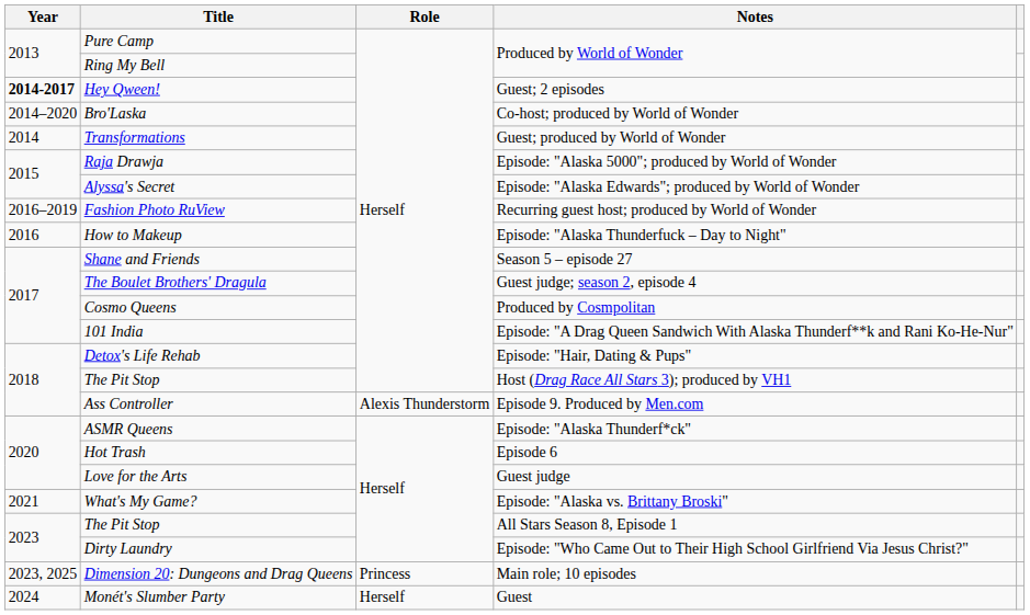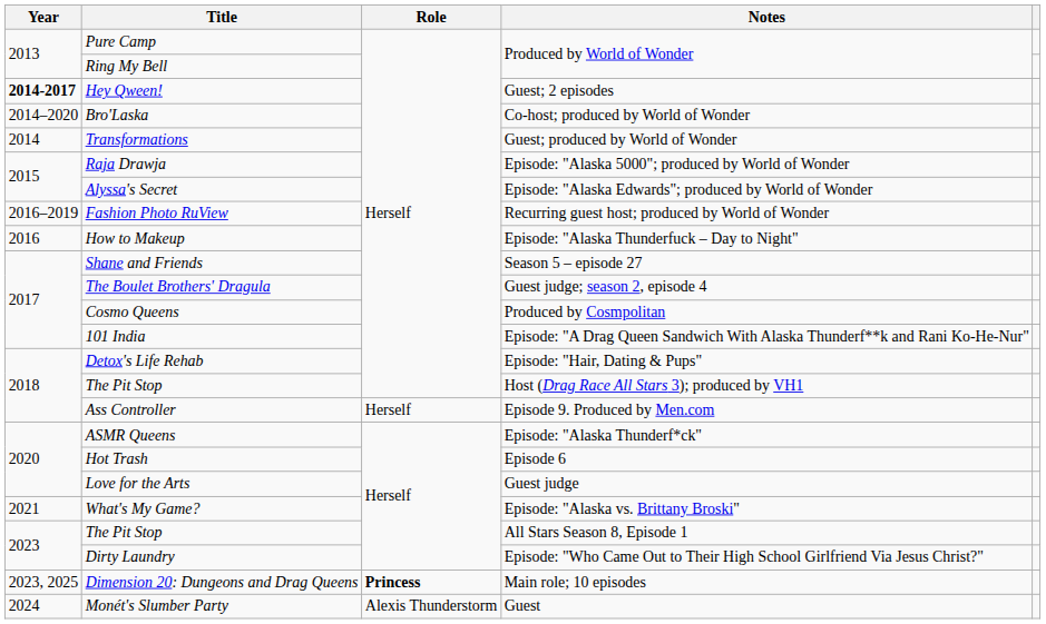 <table class="wikitable">
 <tr>
 <th>Year</th>
 <th>Title</th>
 <th>Role</th>
 <th>Notes</th>
 <th></th>
 </tr>
 <tr>
 <td rowspan="2">2013</td>
 <td><em>Pure Camp</em></td>
 <td rowspan="15">Herself</td>
 <td rowspan="2">Produced by <a href='#'>World of Wonder</a></td>
 <td></td>
 </tr>
 <tr>
 <td><em>Ring My Bell</em></td>
 <td></td>
 </tr>
 <tr>
 <td><strong>2014-2017</strong></td>
 <td><em><a href='#'>Hey Qween!</a></em></td>
 <td>Guest; 2 episodes</td>
 <td></td>
 </tr>
 <tr>
 <td>2014–2020</td>
 <td><em>Bro'Laska</em></td>
 <td>Co-host; produced by World of Wonder</td>
 <td></td>
 </tr>
 <tr>
 <td>2014</td>
 <td><a href='#'><em>Transformations</em></a></td>
 <td>Guest; produced by World of Wonder</td>
 <td></td>
 </tr>
 <tr>
 <td rowspan="2">2015</td>
 <td><em><a href='#'>Raja</a> Drawja</em></td>
 <td>Episode: "Alaska 5000"; produced by World of Wonder</td>
 </tr>
 <tr>
 <td><em><a href='#'>Alyssa</a>'s Secret</em></td>
 <td>Episode: "Alaska Edwards"; produced by World of Wonder</td>
 <td></td>
 </tr>
 <tr>
 <td>2016–2019</td>
 <td><em><a href='#'>Fashion Photo RuView</a></em></td>
 <td>Recurring guest host; produced by World of Wonder</td>
 <td></td>
 </tr>
 <tr>
 <td>2016</td>
 <td><em>How to Makeup</em></td>
 <td>Episode: "Alaska Thunderfuck – Day to Night"</td>
 <td></td>
 </tr>
 <tr>
 <td rowspan="4">2017</td>
 <td><em><a href='#'>Shane</a> and Friends</em></td>
 <td>Season 5 – episode 27</td>
 <td></td>
 </tr>
 <tr>
 <td><em><a href='#'>The Boulet Brothers' Dragula</a></em></td>
 <td>Guest judge; <a href='#'>season 2</a>, episode 4</td>
 <td></td>
 </tr>
 <tr>
 <td><em>Cosmo Queens</em></td>
 <td>Produced by <a href='#'>Cosmpolitan</a></td>
 <td></td>
 </tr>
 <tr>
 <td><em>101 India</em></td>
 <td>Episode: "A Drag Queen Sandwich With Alaska Thunderf**k and Rani Ko-He-Nur"</td>
 <td></td>
 </tr>
 <tr>
 <td rowspan="3">2018</td>
 <td><em><a href='#'>Detox</a>'s Life Rehab</em></td>
 <td>Episode: "Hair, Dating & Pups"</td>
 <td></td>
 </tr>
 <tr>
 <td><em>The Pit Stop</em></td>
 <td>Host (<a href='#'><em>Drag Race All Stars</em> 3</a>); produced by <a href='#'>VH1</a></td>
 <td></td>
 </tr>
 <tr>
 <td><em>Ass Controller</em></td>
-<td>Alexis Thunderstorm</td>
+<td>Herself</td>
 <td>Episode 9. Produced by <a href='#'>Men.com</a></td>
 <td></td>
 </tr>
 <tr>
 <td rowspan="3">2020</td>
 <td><em>ASMR Queens</em></td>
 <td rowspan="6">Herself</td>
 <td>Episode: "Alaska Thunderf*ck"</td>
 <td></td>
 </tr>
 <tr>
 <td><em>Hot Trash</em></td>
 <td>Episode 6</td>
 <td></td>
 </tr>
 <tr>
 <td><em>Love for the Arts</em></td>
 <td>Guest judge</td>
 <td></td>
 </tr>
 <tr>
 <td>2021</td>
 <td><em>What's My Game?</em></td>
 <td>Episode: "Alaska vs. <a href='#'>Brittany Broski</a>"</td>
 <td style="text-align: center;"></td>
 </tr>
 <tr>
 <td rowspan="2">2023</td>
 <td><em>The Pit Stop</em></td>
 <td>All Stars Season 8, Episode 1</td>
 <td></td>
 </tr>
 <tr>
 <td><em>Dirty Laundry</em></td>
 <td>Episode: "Who Came Out to Their High School Girlfriend Via Jesus Christ?"</td>
 <td style="text-align: center;"></td>
 </tr>
 <tr>
 <td>2023, 2025</td>
 <td><em><a href='#'>Dimension 20</a>: Dungeons and Drag Queens</em></td>
-<td>Princess</td>
+<td><strong>Princess</strong></td>
 <td>Main role; 10 episodes</td>
 <td style="text-align: center;"></td>
 </tr>
 <tr>
 <td rowspan="4">2024</td>
 <td><em>Monét's Slumber Party</em></td>
-<td>Herself</td>
+<td>Alexis Thunderstorm</td>
 <td>Guest</td>
 <td style="text-align: center;"></td>
 </tr>
 </table>
